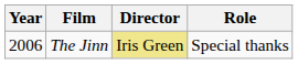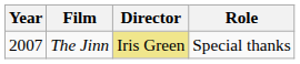 <table class="wikitable">
 <tr>
 <th>Year</th>
 <th>Film</th>
 <th>Director</th>
 <th>Role</th>
 </tr>
 <tr>
-<td>2006</td>
+<td>2007</td>
 <td><em>The Jinn</em></td>
 <td style="background: khaki;">Iris Green</td>
 <td>Special thanks</td>
 </tr>
 </table>
